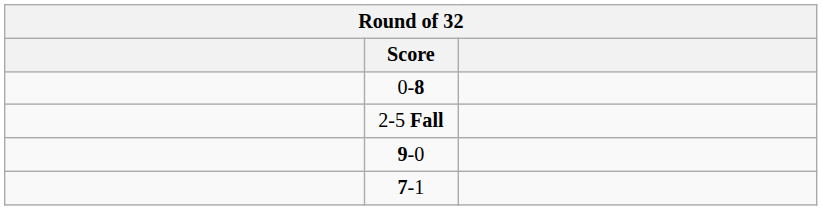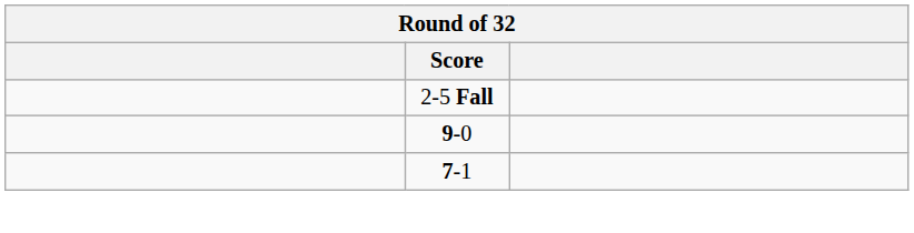 <table class="wikitable" style="text-align: center; font-size:90% ">
 <tr>
 <th colspan=3>Round of 32</th>
 </tr>
 <tr>
 <th align="right" width="250"></th>
 <th width="60">Score</th>
 <th align="left" width="250"></th>
-</tr>
-<tr>
-<td align=left></td>
-<td align=center>0-<strong>8</strong></td>
-<td align=left><strong></strong></td>
 </tr>
 <tr>
 <td align=left><strong></strong></td>
 <td align=center>2-5 <strong>Fall</strong></td>
 <td align=left></td>
 </tr>
 <tr>
 <td align=left><strong></strong></td>
 <td align=center><strong>9</strong>-0</td>
 <td align=left></td>
 </tr>
 <tr>
 <td align=left><strong></strong></td>
 <td align=center><strong>7</strong>-1</td>
 <td align=left></td>
 </tr>
 </table>
